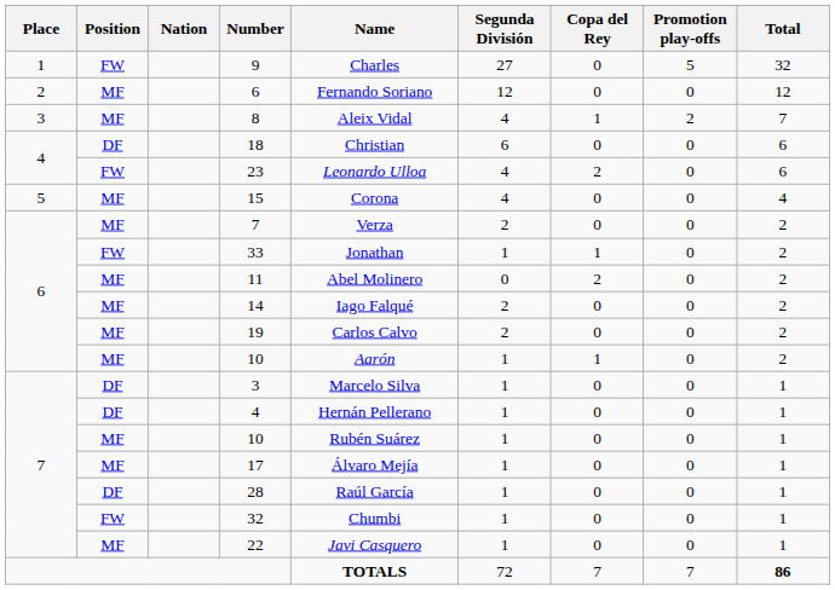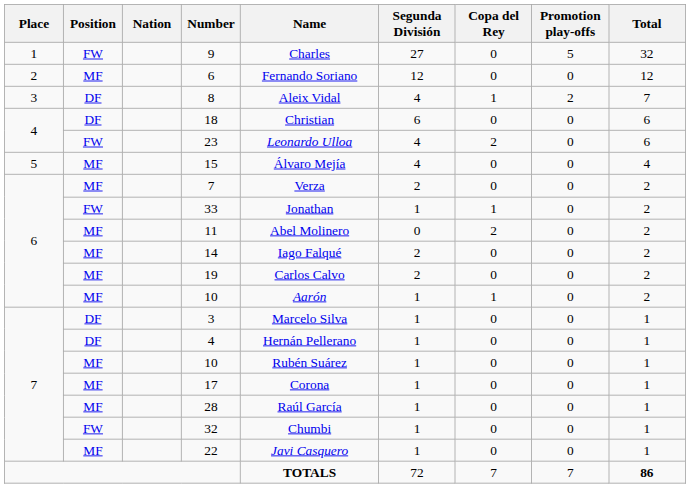 <table class="wikitable" style="font-size: 95%; text-align: center;">
 <tr>
 <th width=60>Place</th>
 <th width=60>Position</th>
 <th width=60>Nation</th>
 <th width=60>Number</th>
 <th width=150>Name</th>
 <th width=80>Segunda División</th>
 <th width=80>Copa del Rey</th>
 <th width=80>Promotion play-offs</th>
 <th width=80><strong>Total</strong></th>
 </tr>
 <tr>
 <td>1</td>
 <td><a href='#'>FW</a></td>
 <td></td>
 <td>9</td>
 <td><a href='#'>Charles</a></td>
 <td>27</td>
 <td>0</td>
 <td>5</td>
 <td>32</td>
 </tr>
 <tr>
 <td>2</td>
 <td><a href='#'>MF</a></td>
 <td></td>
 <td>6</td>
 <td><a href='#'>Fernando Soriano</a></td>
 <td>12</td>
 <td>0</td>
 <td>0</td>
 <td>12</td>
 </tr>
 <tr>
 <td>3</td>
-<td><a href='#'>MF</a></td>
+<td><a href='#'>DF</a></td>
 <td></td>
 <td>8</td>
 <td><a href='#'>Aleix Vidal</a></td>
 <td>4</td>
 <td>1</td>
 <td>2</td>
 <td>7</td>
 </tr>
 <tr>
 <td rowspan="2">4</td>
 <td><a href='#'>DF</a></td>
 <td></td>
 <td>18</td>
 <td><a href='#'>Christian</a></td>
 <td>6</td>
 <td>0</td>
 <td>0</td>
 <td>6</td>
 </tr>
 <tr>
 <td><a href='#'>FW</a></td>
 <td></td>
 <td>23</td>
 <td><em><a href='#'>Leonardo Ulloa</a></em></td>
 <td>4</td>
 <td>2</td>
 <td>0</td>
 <td>6</td>
 </tr>
 <tr>
 <td>5</td>
 <td><a href='#'>MF</a></td>
 <td></td>
 <td>15</td>
-<td><a href='#'>Corona</a></td>
+<td><a href='#'>Álvaro Mejía</a></td>
 <td>4</td>
 <td>0</td>
 <td>0</td>
 <td>4</td>
 </tr>
 <tr>
 <td rowspan="6">6</td>
 <td><a href='#'>MF</a></td>
 <td></td>
 <td>7</td>
 <td><a href='#'>Verza</a></td>
 <td>2</td>
 <td>0</td>
 <td>0</td>
 <td>2</td>
 </tr>
 <tr>
 <td><a href='#'>FW</a></td>
 <td></td>
 <td>33</td>
 <td><a href='#'>Jonathan</a></td>
 <td>1</td>
 <td>1</td>
 <td>0</td>
 <td>2</td>
 </tr>
 <tr>
 <td><a href='#'>MF</a></td>
 <td></td>
 <td>11</td>
 <td><a href='#'>Abel Molinero</a></td>
 <td>0</td>
 <td>2</td>
 <td>0</td>
 <td>2</td>
 </tr>
 <tr>
 <td><a href='#'>MF</a></td>
 <td></td>
 <td>14</td>
 <td><a href='#'>Iago Falqué</a></td>
 <td>2</td>
 <td>0</td>
 <td>0</td>
 <td>2</td>
 </tr>
 <tr>
 <td><a href='#'>MF</a></td>
 <td></td>
 <td>19</td>
 <td><a href='#'>Carlos Calvo</a></td>
 <td>2</td>
 <td>0</td>
 <td>0</td>
 <td>2</td>
 </tr>
 <tr>
 <td><a href='#'>MF</a></td>
 <td></td>
 <td>10</td>
 <td><em><a href='#'>Aarón</a></em></td>
 <td>1</td>
 <td>1</td>
 <td>0</td>
 <td>2</td>
 </tr>
 <tr>
 <td rowspan="7">7</td>
 <td><a href='#'>DF</a></td>
 <td></td>
 <td>3</td>
 <td><a href='#'>Marcelo Silva</a></td>
 <td>1</td>
 <td>0</td>
 <td>0</td>
 <td>1</td>
 </tr>
 <tr>
 <td><a href='#'>DF</a></td>
 <td></td>
 <td>4</td>
 <td><a href='#'>Hernán Pellerano</a></td>
 <td>1</td>
 <td>0</td>
 <td>0</td>
 <td>1</td>
 </tr>
 <tr>
 <td><a href='#'>MF</a></td>
 <td></td>
 <td>10</td>
 <td><a href='#'>Rubén Suárez</a></td>
 <td>1</td>
 <td>0</td>
 <td>0</td>
 <td>1</td>
 </tr>
 <tr>
 <td><a href='#'>MF</a></td>
 <td></td>
 <td>17</td>
-<td><a href='#'>Álvaro Mejía</a></td>
+<td><a href='#'>Corona</a></td>
 <td>1</td>
 <td>0</td>
 <td>0</td>
 <td>1</td>
 </tr>
 <tr>
-<td><a href='#'>DF</a></td>
+<td><a href='#'>MF</a></td>
 <td></td>
 <td>28</td>
 <td><a href='#'>Raúl García</a></td>
 <td>1</td>
 <td>0</td>
 <td>0</td>
 <td>1</td>
 </tr>
 <tr>
 <td><a href='#'>FW</a></td>
 <td></td>
 <td>32</td>
 <td><a href='#'>Chumbi</a></td>
 <td>1</td>
 <td>0</td>
 <td>0</td>
 <td>1</td>
 </tr>
 <tr>
 <td><a href='#'>MF</a></td>
 <td></td>
 <td>22</td>
 <td><em><a href='#'>Javi Casquero</a></em></td>
 <td>1</td>
 <td>0</td>
 <td>0</td>
 <td>1</td>
 </tr>
 <tr>
 <td colspan="4"></td>
 <td><strong>TOTALS</strong></td>
 <td>72</td>
 <td>7</td>
 <td>7</td>
 <td><strong>86</strong></td>
 </tr>
 </table>
